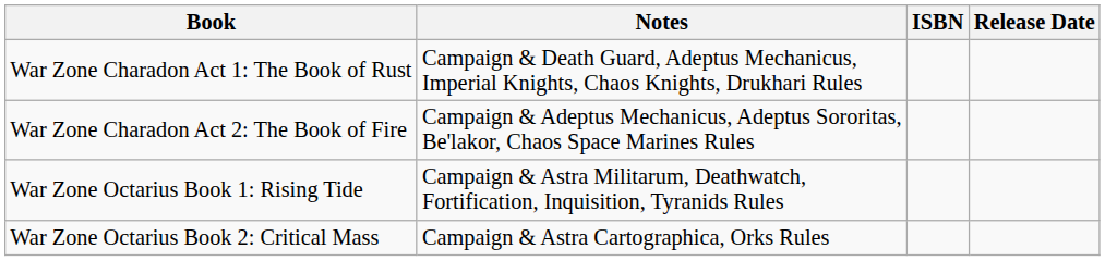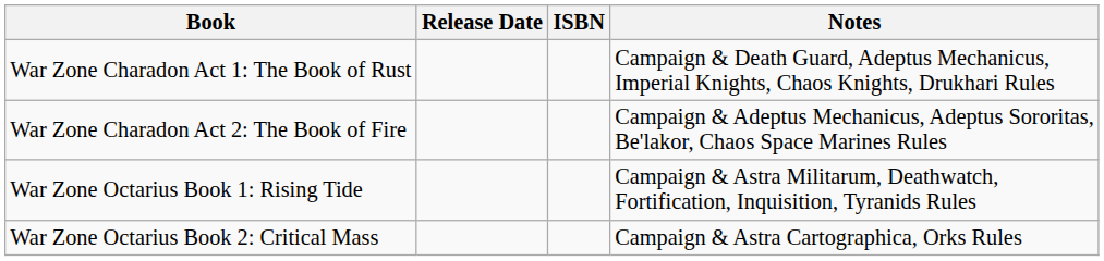 <table class="wikitable">
 <tr>
 <th>Book</th>
+<th>Release Date</th>
+<th>ISBN</th>
 <th>Notes</th>
-<th>ISBN</th>
-<th>Release Date</th>
 </tr>
 <tr>
 <td>War Zone Charadon Act 1: The Book of Rust</td>
-<td>Campaign & Death Guard, Adeptus Mechanicus,<br> Imperial Knights, Chaos Knights, Drukhari Rules</td>
 <td></td>
 <td></td>
+<td>Campaign & Death Guard, Adeptus Mechanicus,<br> Imperial Knights, Chaos Knights, Drukhari Rules</td>
 </tr>
 <tr>
 <td>War Zone Charadon Act 2: The Book of Fire</td>
-<td>Campaign & Adeptus Mechanicus, Adeptus Sororitas,<br> Be'lakor, Chaos Space Marines Rules</td>
 <td></td>
 <td></td>
+<td>Campaign & Adeptus Mechanicus, Adeptus Sororitas,<br> Be'lakor, Chaos Space Marines Rules</td>
 </tr>
 <tr>
 <td>War Zone Octarius Book 1: Rising Tide</td>
-<td>Campaign & Astra Militarum, Deathwatch,<br> Fortification, Inquisition, Tyranids Rules</td>
 <td></td>
 <td></td>
+<td>Campaign & Astra Militarum, Deathwatch,<br> Fortification, Inquisition, Tyranids Rules</td>
 </tr>
 <tr>
 <td>War Zone Octarius Book 2: Critical Mass</td>
-<td>Campaign & Astra Cartographica, Orks Rules</td>
 <td></td>
 <td></td>
+<td>Campaign & Astra Cartographica, Orks Rules</td>
 </tr>
 </table>
